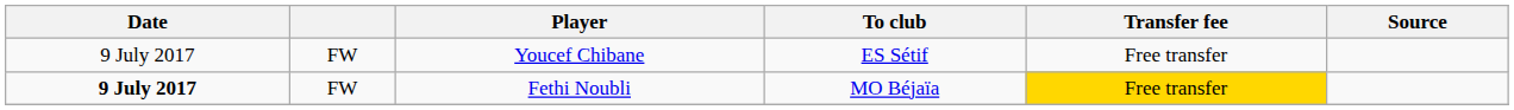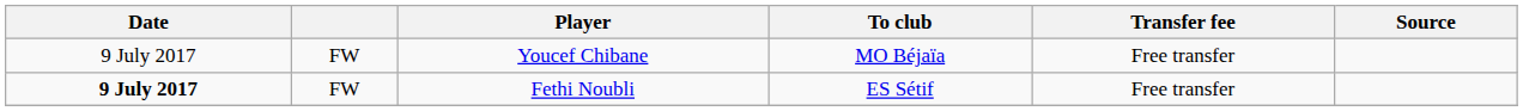 <table class="wikitable sortable" style="width:80%; text-align:center; font-size:85%; text-align:centre;">
 <tr>
 <th>Date</th>
 <th></th>
 <th>Player</th>
 <th>To club</th>
 <th>Transfer fee</th>
 <th>Source</th>
 </tr>
 <tr>
 <td>9 July 2017</td>
 <td>FW</td>
 <td> <a href='#'>Youcef Chibane</a></td>
-<td><a href='#'>ES Sétif</a></td>
+<td><a href='#'>MO Béjaïa</a></td>
 <td>Free transfer</td>
 <td></td>
 </tr>
 <tr>
 <td><strong>9 July 2017</strong></td>
 <td>FW</td>
 <td> <a href='#'>Fethi Noubli</a></td>
-<td><a href='#'>MO Béjaïa</a></td>
-<td style="background: gold;">Free transfer</td>
+<td><a href='#'>ES Sétif</a></td>
+<td>Free transfer</td>
 <td></td>
 </tr>
 <tr>
 </tr>
 </table>
